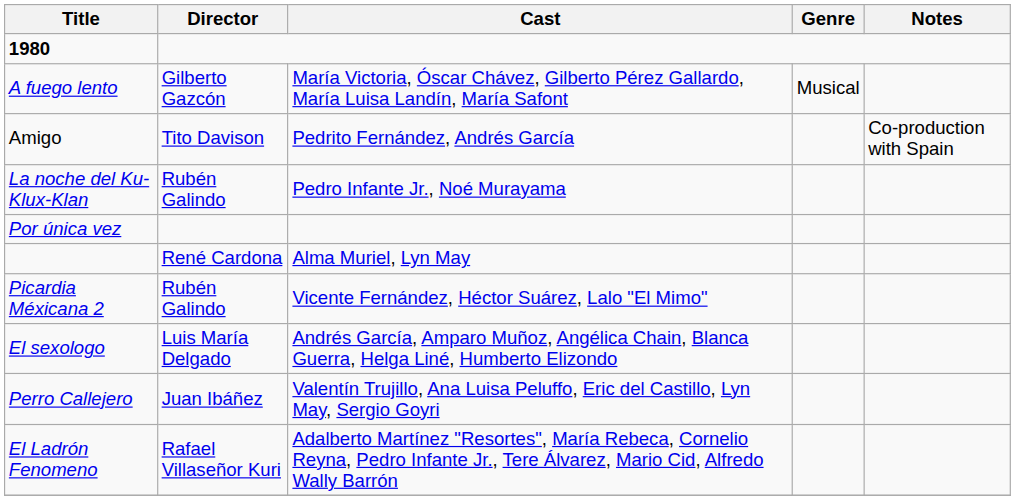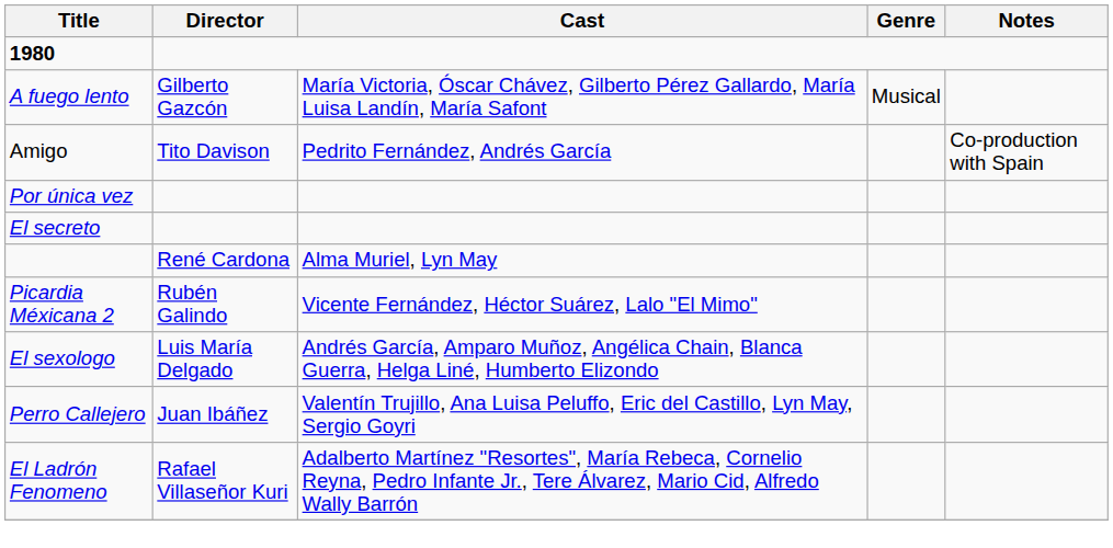 <table class="wikitable">
 <tr>
 <th>Title</th>
 <th>Director</th>
 <th>Cast</th>
 <th>Genre</th>
 <th>Notes</th>
 </tr>
 <tr>
 <td><strong>1980</strong></td>
 </tr>
 <tr>
 <td><em><a href='#'>A fuego lento</a></em></td>
 <td><a href='#'>Gilberto Gazcón</a></td>
 <td><a href='#'>María Victoria</a>, <a href='#'>Óscar Chávez</a>, <a href='#'>Gilberto Pérez Gallardo</a>, <a href='#'>María Luisa Landín</a>, <a href='#'>María Safont</a></td>
 <td>Musical</td>
 <td></td>
 </tr>
 <tr>
 <td>Amigo</td>
 <td><a href='#'>Tito Davison</a></td>
 <td><a href='#'>Pedrito Fernández</a>, <a href='#'>Andrés García</a></td>
 <td></td>
 <td>Co-production with Spain</td>
 </tr>
 <tr>
-<td><em><a href='#'>La noche del Ku-Klux-Klan</a></em></td>
-<td><a href='#'>Rubén Galindo</a></td>
-<td><a href='#'>Pedro Infante Jr.</a>, <a href='#'>Noé Murayama</a></td>
+<td><em><a href='#'>Por única vez</a></em></td>
+<td></td>
+<td></td>
 <td></td>
 <td></td>
 </tr>
 <tr>
-<td><em><a href='#'>Por única vez</a></em></td>
+<td><em><a href='#'>El secreto</a></em></td>
 <td></td>
 <td></td>
 <td></td>
 <td></td>
 </tr>
 <tr>
 <td><em></em></td>
 <td><a href='#'>René Cardona</a></td>
 <td><a href='#'>Alma Muriel</a>, <a href='#'>Lyn May</a></td>
 <td></td>
 <td></td>
 </tr>
 <tr>
 <td><em><a href='#'>Picardia Méxicana 2</a></em></td>
 <td><a href='#'>Rubén Galindo</a></td>
 <td><a href='#'>Vicente Fernández</a>, <a href='#'>Héctor Suárez</a>, <a href='#'>Lalo "El Mimo"</a></td>
 <td></td>
 <td></td>
 </tr>
 <tr>
 <td><em><a href='#'>El sexologo</a></em></td>
 <td><a href='#'>Luis María Delgado</a></td>
 <td><a href='#'>Andrés García</a>, <a href='#'>Amparo Muñoz</a>, <a href='#'>Angélica Chain</a>, <a href='#'>Blanca Guerra</a>, <a href='#'>Helga Liné</a>, <a href='#'>Humberto Elizondo</a></td>
 <td></td>
 <td></td>
 </tr>
 <tr>
 <td><em><a href='#'>Perro Callejero</a></em></td>
 <td><a href='#'>Juan Ibáñez</a></td>
 <td><a href='#'>Valentín Trujillo</a>, <a href='#'>Ana Luisa Peluffo</a>, <a href='#'>Eric del Castillo</a>, <a href='#'>Lyn May</a>, <a href='#'>Sergio Goyri</a></td>
 <td></td>
 <td></td>
 </tr>
 <tr>
 <td><em><a href='#'>El Ladrón Fenomeno</a></em></td>
 <td><a href='#'>Rafael Villaseñor Kuri</a></td>
 <td><a href='#'>Adalberto Martínez "Resortes"</a>, <a href='#'>María Rebeca</a>, <a href='#'>Cornelio Reyna</a>, <a href='#'>Pedro Infante Jr.</a>, <a href='#'>Tere Álvarez</a>, <a href='#'>Mario Cid</a>, <a href='#'>Alfredo Wally Barrón</a></td>
 <td></td>
 <td></td>
 </tr>
 <tr>
 </tr>
 </table>
